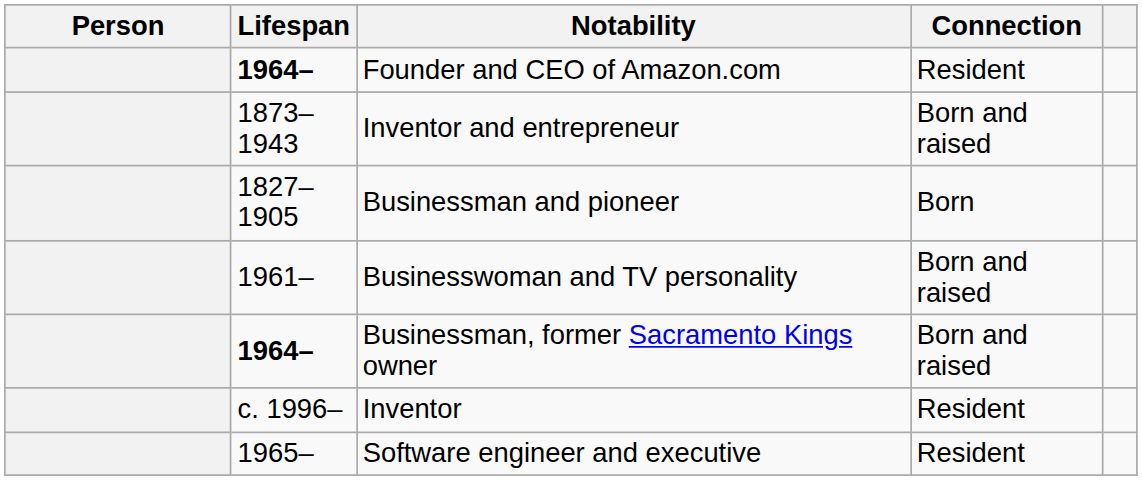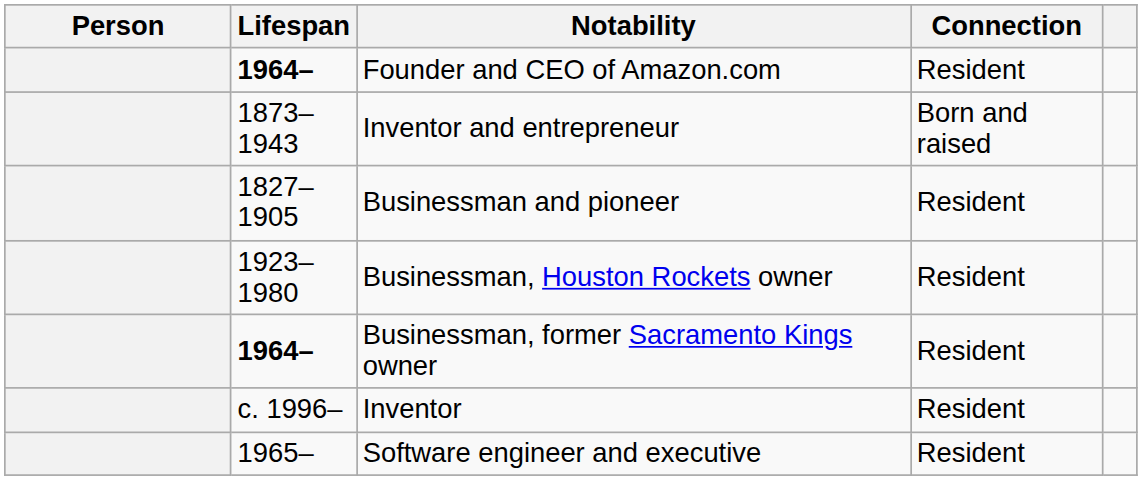 <table class="wikitable plainrowheaders sortable" style="margin-right: 0; width:75%;">
 <tr>
 <th scope="col" width="20%">Person</th>
 <th scope="col" width="6%">Lifespan</th>
 <th scope="col">Notability</th>
 <th scope="col" width="17%">Connection</th>
 <th scope="col" class="unsortable" width="3%"></th>
 </tr>
 <tr>
 <th scope="row"></th>
 <td><strong>1964–</strong></td>
 <td>Founder and CEO of Amazon.com</td>
 <td>Resident</td>
 <td style="text-align:center;"></td>
 </tr>
 <tr>
 <th scope="row"></th>
 <td>1873–1943</td>
 <td>Inventor and entrepreneur</td>
 <td>Born and raised</td>
 <td style="text-align:center;"></td>
 </tr>
 <tr>
 <th scope="row"></th>
 <td>1827–1905</td>
 <td>Businessman and pioneer</td>
-<td>Born</td>
+<td>Resident</td>
 <td style="text-align:center;"></td>
 </tr>
 <tr>
 <th scope="row"></th>
-<td>1961–</td>
-<td>Businesswoman and TV personality</td>
-<td>Born and raised</td>
+<td>1923–1980</td>
+<td>Businessman, <a href='#'>Houston Rockets</a> owner</td>
+<td>Resident</td>
 <td style="text-align:center;"></td>
 </tr>
 <tr>
 <th scope="row"></th>
 <td><strong>1964–</strong></td>
 <td>Businessman, former <a href='#'>Sacramento Kings</a> owner</td>
-<td>Born and raised</td>
+<td>Resident</td>
 <td style="text-align:center;"></td>
 </tr>
 <tr>
 <th scope="row"></th>
 <td>c. 1996–</td>
 <td>Inventor</td>
 <td>Resident</td>
 <td style="text-align:center;"></td>
 </tr>
 <tr>
 <th scope="row"></th>
 <td>1965–</td>
 <td>Software engineer and executive</td>
 <td>Resident</td>
 <td style="text-align:center;"></td>
 </tr>
 </table>
